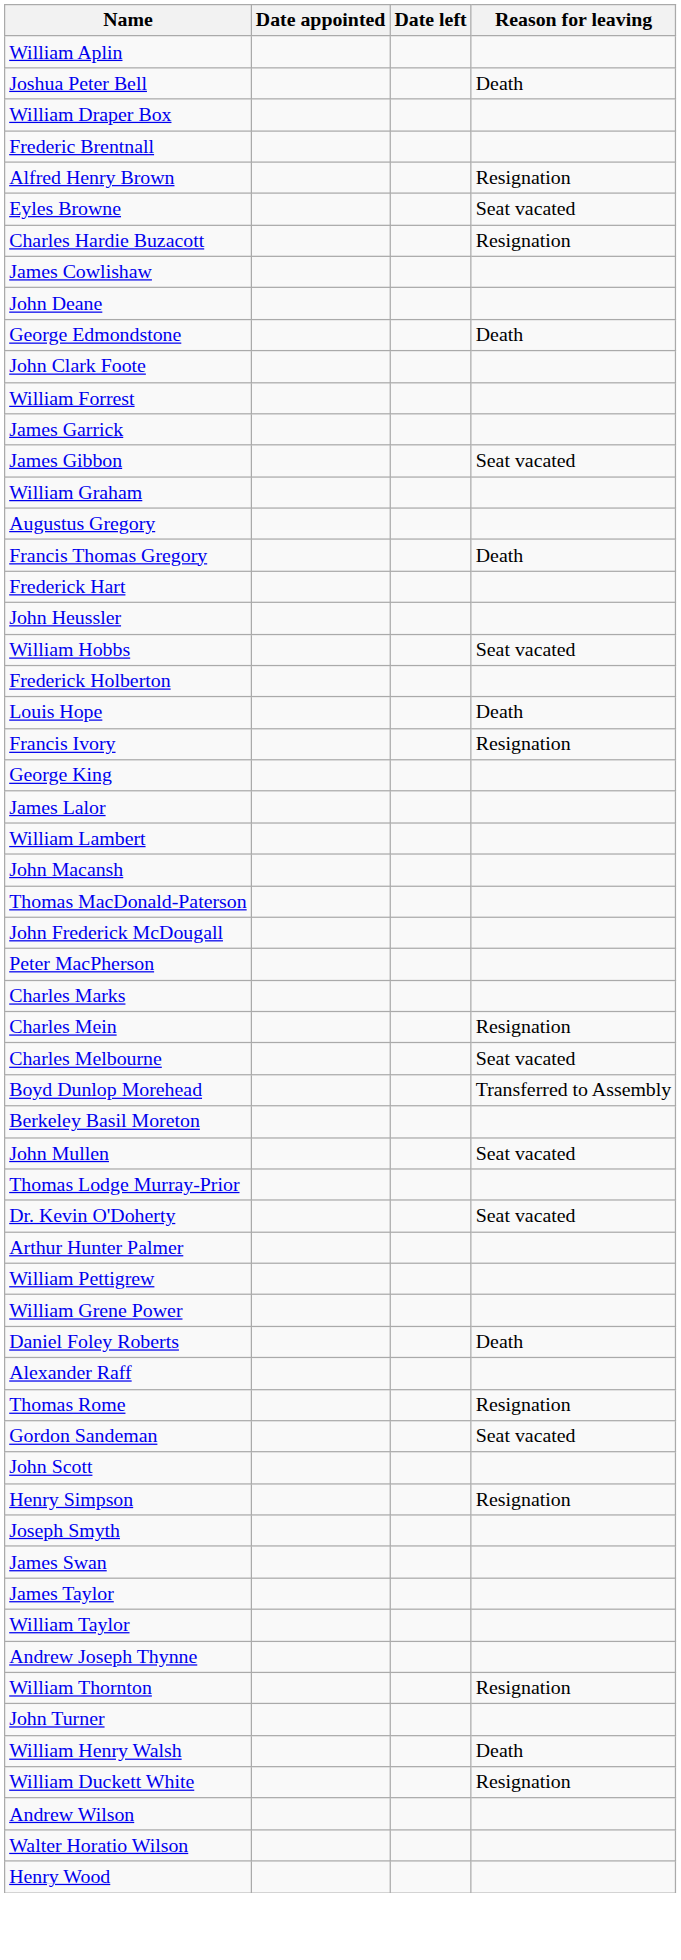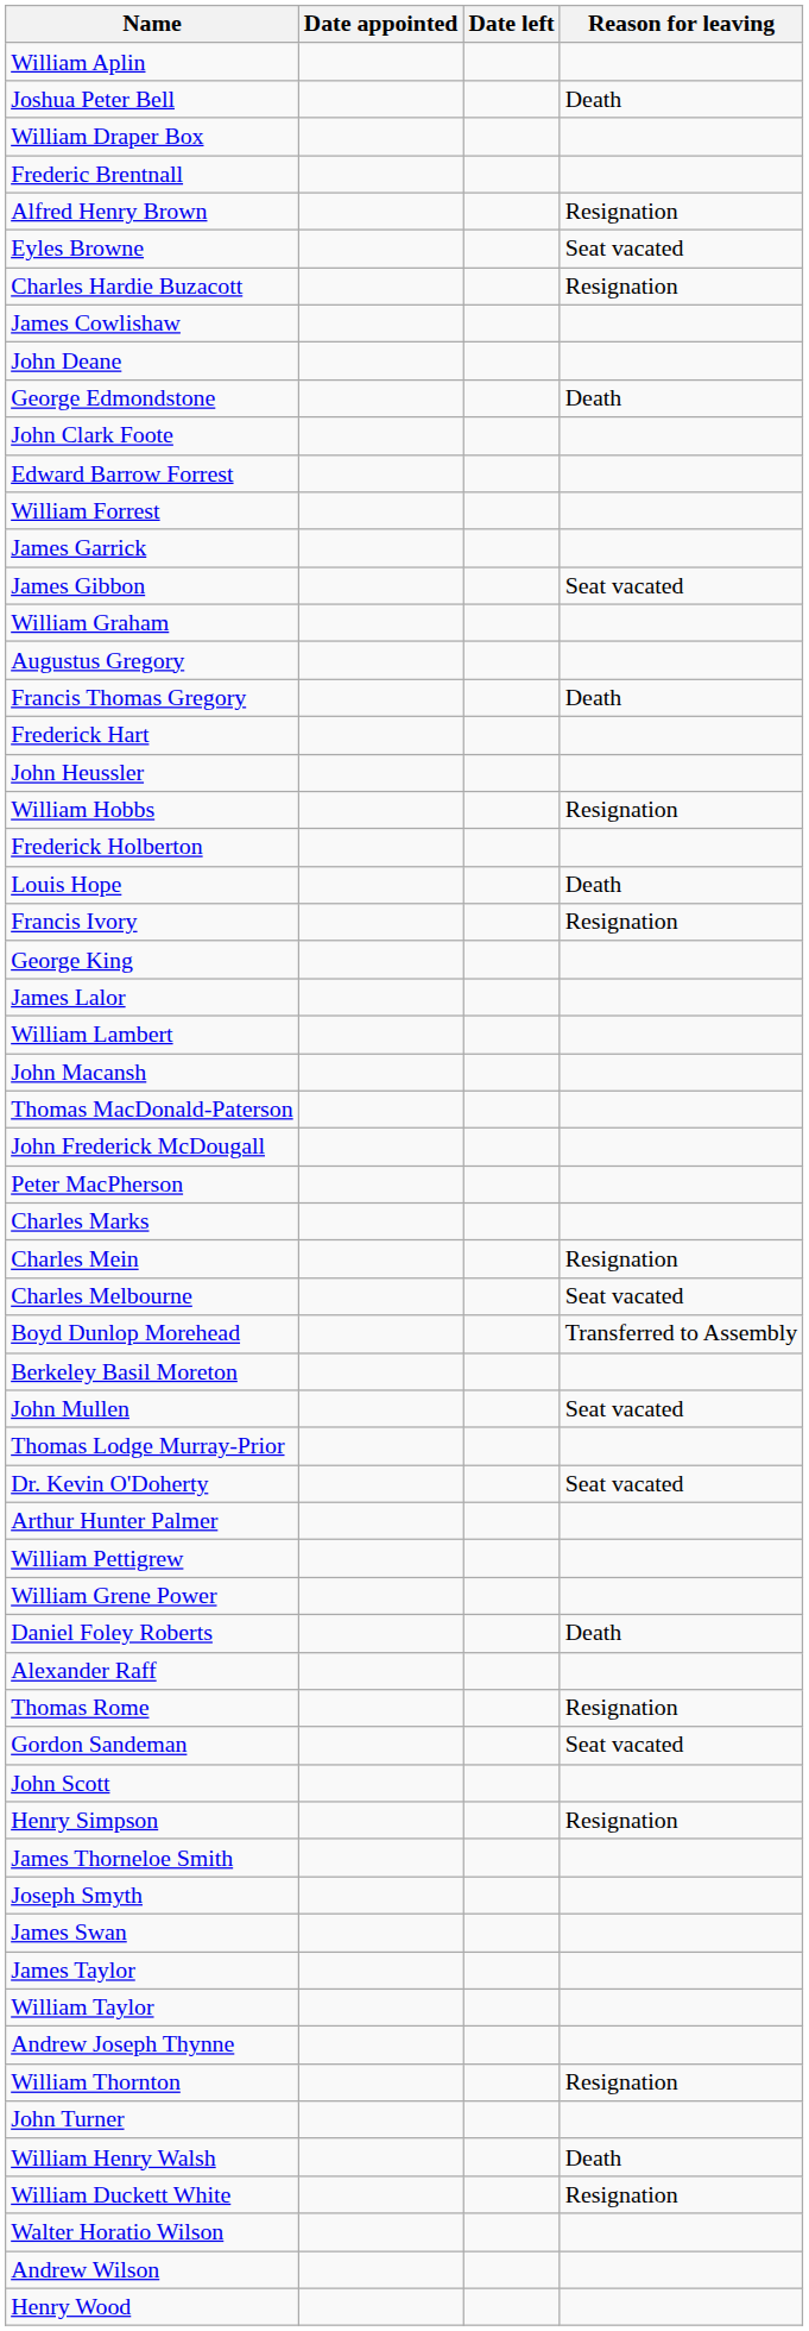 <table class="wikitable sortable">
 <tr>
 <th>Name</th>
 <th>Date appointed</th>
 <th>Date left</th>
 <th>Reason for leaving</th>
 </tr>
 <tr>
 <td><a href='#'>William Aplin</a></td>
 <td></td>
 <td><em></em></td>
 <td></td>
 </tr>
 <tr>
 <td><a href='#'>Joshua Peter Bell</a></td>
 <td></td>
 <td></td>
 <td>Death</td>
 </tr>
 <tr>
 <td><a href='#'>William Draper Box</a></td>
 <td></td>
 <td><em></em></td>
 <td></td>
 </tr>
 <tr>
 <td><a href='#'>Frederic Brentnall</a></td>
 <td></td>
 <td><em></em></td>
 <td></td>
 </tr>
 <tr>
 <td><a href='#'>Alfred Henry Brown</a></td>
 <td></td>
 <td></td>
 <td>Resignation</td>
 </tr>
 <tr>
 <td><a href='#'>Eyles Browne</a></td>
 <td></td>
 <td></td>
 <td>Seat vacated</td>
 </tr>
 <tr>
 <td><a href='#'>Charles Hardie Buzacott</a></td>
 <td></td>
 <td></td>
 <td>Resignation</td>
 </tr>
 <tr>
 <td><a href='#'>James Cowlishaw</a></td>
 <td></td>
 <td><em></em></td>
 <td></td>
 </tr>
 <tr>
 <td><a href='#'>John Deane</a></td>
 <td></td>
 <td><em></em></td>
 <td></td>
 </tr>
 <tr>
 <td><a href='#'>George Edmondstone</a></td>
 <td></td>
 <td></td>
 <td>Death</td>
 </tr>
 <tr>
 <td><a href='#'>John Clark Foote</a></td>
 <td></td>
 <td><em></em></td>
 <td></td>
 </tr>
 <tr>
+<td><a href='#'>Edward Barrow Forrest</a></td>
+<td></td>
+<td><em></em></td>
+<td></td>
+</tr>
+<tr>
 <td><a href='#'>William Forrest</a></td>
 <td></td>
 <td><em></em></td>
 <td></td>
 </tr>
 <tr>
 <td><a href='#'>James Garrick</a></td>
 <td></td>
 <td><em></em></td>
 <td></td>
 </tr>
 <tr>
 <td><a href='#'>James Gibbon</a></td>
 <td></td>
 <td></td>
 <td>Seat vacated</td>
 </tr>
 <tr>
 <td><a href='#'>William Graham</a></td>
 <td></td>
 <td><em></em></td>
 <td></td>
 </tr>
 <tr>
 <td><a href='#'>Augustus Gregory</a></td>
 <td></td>
 <td><em></em></td>
 <td></td>
 </tr>
 <tr>
 <td><a href='#'>Francis Thomas Gregory</a></td>
 <td></td>
 <td></td>
 <td>Death</td>
 </tr>
 <tr>
 <td><a href='#'>Frederick Hart</a></td>
 <td></td>
 <td><em></em></td>
 <td></td>
 </tr>
 <tr>
 <td><a href='#'>John Heussler</a></td>
 <td></td>
 <td><em></em></td>
 <td></td>
 </tr>
 <tr>
 <td><a href='#'>William Hobbs</a></td>
 <td></td>
 <td></td>
-<td>Seat vacated</td>
+<td>Resignation</td>
 </tr>
 <tr>
 <td><a href='#'>Frederick Holberton</a></td>
 <td></td>
 <td><em></em></td>
 <td></td>
 </tr>
 <tr>
 <td><a href='#'>Louis Hope</a></td>
 <td></td>
 <td></td>
 <td>Death</td>
 </tr>
 <tr>
 <td><a href='#'>Francis Ivory</a></td>
 <td></td>
 <td></td>
 <td>Resignation</td>
 </tr>
 <tr>
 <td><a href='#'>George King</a></td>
 <td></td>
 <td><em></em></td>
 <td></td>
 </tr>
 <tr>
 <td><a href='#'>James Lalor</a></td>
 <td></td>
 <td><em></em></td>
 <td></td>
 </tr>
 <tr>
 <td><a href='#'>William Lambert</a></td>
 <td></td>
 <td><em></em></td>
 <td></td>
 </tr>
 <tr>
 <td><a href='#'>John Macansh</a></td>
 <td></td>
 <td><em></em></td>
 <td></td>
 </tr>
 <tr>
 <td><a href='#'>Thomas MacDonald-Paterson</a></td>
 <td></td>
 <td><em></em></td>
 <td></td>
 </tr>
 <tr>
 <td><a href='#'>John Frederick McDougall</a></td>
 <td></td>
 <td><em></em></td>
 <td></td>
 </tr>
 <tr>
 <td><a href='#'>Peter MacPherson</a></td>
 <td></td>
 <td><em></em></td>
 <td></td>
 </tr>
 <tr>
 <td><a href='#'>Charles Marks</a></td>
 <td></td>
 <td><em></em></td>
 <td></td>
 </tr>
 <tr>
 <td><a href='#'>Charles Mein</a></td>
 <td></td>
 <td></td>
 <td>Resignation</td>
 </tr>
 <tr>
 <td><a href='#'>Charles Melbourne</a></td>
 <td></td>
 <td></td>
 <td>Seat vacated</td>
 </tr>
 <tr>
 <td><a href='#'>Boyd Dunlop Morehead</a></td>
 <td></td>
 <td></td>
 <td>Transferred to Assembly</td>
 </tr>
 <tr>
 <td><a href='#'>Berkeley Basil Moreton</a></td>
 <td></td>
 <td><em></em></td>
 <td></td>
 </tr>
 <tr>
 <td><a href='#'>John Mullen</a></td>
 <td></td>
 <td></td>
 <td>Seat vacated</td>
 </tr>
 <tr>
 <td><a href='#'>Thomas Lodge Murray-Prior</a></td>
 <td></td>
 <td><em></em></td>
 <td></td>
 </tr>
 <tr>
 <td><a href='#'>Dr. Kevin O'Doherty</a></td>
 <td></td>
 <td></td>
 <td>Seat vacated</td>
 </tr>
 <tr>
 <td><a href='#'>Arthur Hunter Palmer</a></td>
 <td></td>
 <td><em></em></td>
 <td></td>
 </tr>
 <tr>
 <td><a href='#'>William Pettigrew</a></td>
 <td></td>
 <td><em></em></td>
 <td></td>
 </tr>
 <tr>
 <td><a href='#'>William Grene Power</a></td>
 <td></td>
 <td><em></em></td>
 <td></td>
 </tr>
 <tr>
 <td><a href='#'>Daniel Foley Roberts</a></td>
 <td></td>
 <td></td>
 <td>Death</td>
 </tr>
 <tr>
 <td><a href='#'>Alexander Raff</a></td>
 <td></td>
 <td><em></em></td>
 <td></td>
 </tr>
 <tr>
 <td><a href='#'>Thomas Rome</a></td>
 <td></td>
 <td></td>
 <td>Resignation</td>
 </tr>
 <tr>
 <td><a href='#'>Gordon Sandeman</a></td>
 <td></td>
 <td></td>
 <td>Seat vacated</td>
 </tr>
 <tr>
 <td><a href='#'>John Scott</a></td>
 <td></td>
 <td><em></em></td>
 <td></td>
 </tr>
 <tr>
 <td><a href='#'>Henry Simpson</a></td>
 <td></td>
 <td></td>
 <td>Resignation</td>
 </tr>
 <tr>
+<td><a href='#'>James Thorneloe Smith</a></td>
+<td></td>
+<td><em></em></td>
+<td></td>
+</tr>
+<tr>
 <td><a href='#'>Joseph Smyth</a></td>
 <td></td>
 <td><em></em></td>
 <td></td>
 </tr>
 <tr>
 <td><a href='#'>James Swan</a></td>
 <td></td>
 <td><em></em></td>
 <td></td>
 </tr>
 <tr>
 <td><a href='#'>James Taylor</a></td>
 <td></td>
 <td><em></em></td>
 <td></td>
 </tr>
 <tr>
 <td><a href='#'>William Taylor</a></td>
 <td></td>
 <td><em></em></td>
 <td></td>
 </tr>
 <tr>
 <td><a href='#'>Andrew Joseph Thynne</a></td>
 <td></td>
 <td><em></em></td>
 <td></td>
 </tr>
 <tr>
 <td><a href='#'>William Thornton</a></td>
 <td></td>
 <td></td>
 <td>Resignation</td>
 </tr>
 <tr>
 <td><a href='#'>John Turner</a></td>
 <td></td>
 <td><em></em></td>
 <td></td>
 </tr>
 <tr>
 <td><a href='#'>William Henry Walsh</a></td>
 <td></td>
 <td></td>
 <td>Death</td>
 </tr>
 <tr>
 <td><a href='#'>William Duckett White</a></td>
 <td></td>
 <td></td>
 <td>Resignation</td>
 </tr>
 <tr>
-<td><a href='#'>Andrew Wilson</a></td>
+<td><a href='#'>Walter Horatio Wilson</a></td>
 <td></td>
 <td><em></em></td>
 <td></td>
 </tr>
 <tr>
-<td><a href='#'>Walter Horatio Wilson</a></td>
+<td><a href='#'>Andrew Wilson</a></td>
 <td></td>
 <td><em></em></td>
 <td></td>
 </tr>
 <tr>
 <td><a href='#'>Henry Wood</a></td>
 <td></td>
 <td><em></em></td>
 <td></td>
 </tr>
 </table>
